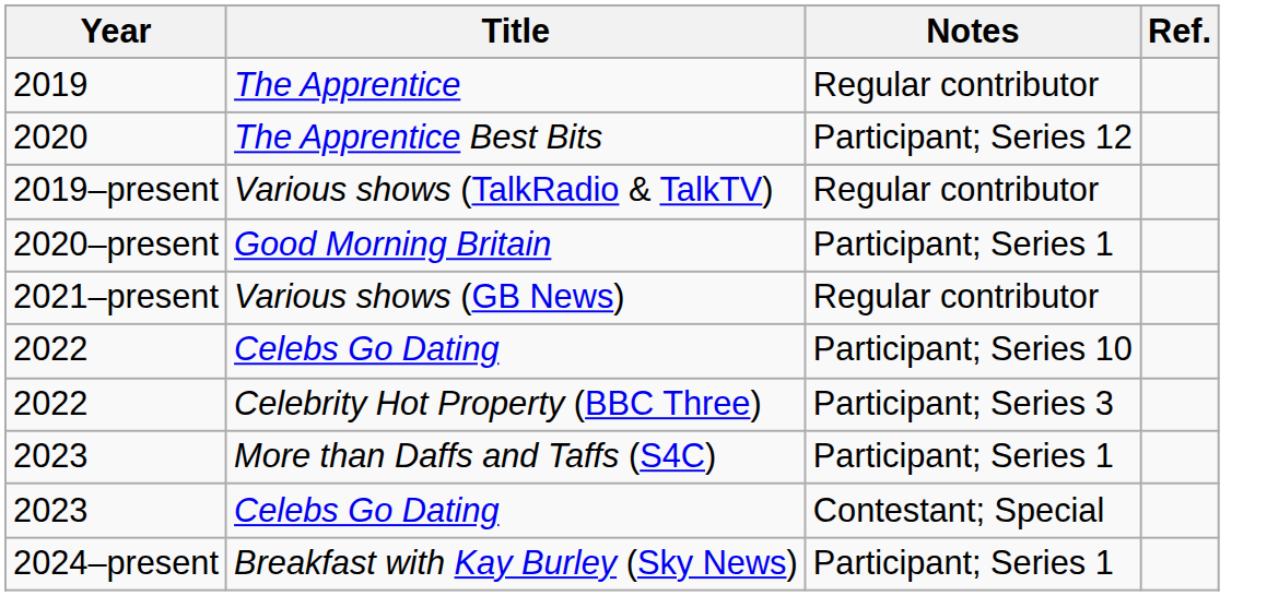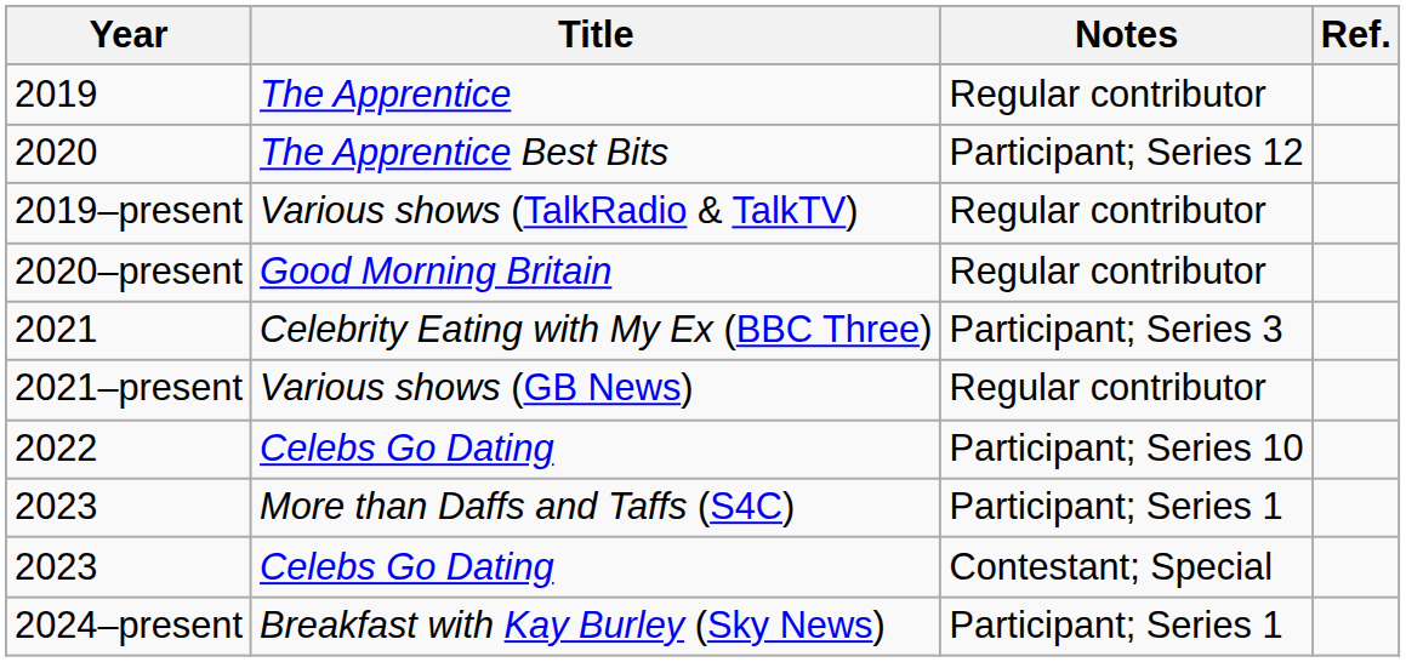 <table class="wikitable">
 <tr>
 <th>Year</th>
 <th>Title</th>
 <th>Notes</th>
 <th>Ref.</th>
 </tr>
 <tr>
 <td>2019</td>
 <td><em><a href='#'>The Apprentice</a></em></td>
 <td>Regular contributor</td>
 <td></td>
 </tr>
 <tr>
 <td>2020</td>
 <td><em><a href='#'>The Apprentice</a> Best Bits</em></td>
 <td>Participant; Series 12</td>
 <td></td>
 </tr>
 <tr>
 <td>2019–present</td>
 <td><em>Various shows</em> (<a href='#'>TalkRadio</a> & <a href='#'>TalkTV</a>)</td>
 <td>Regular contributor</td>
 <td></td>
 </tr>
 <tr>
 <td>2020–present</td>
 <td><em><a href='#'>Good Morning Britain</a></em></td>
-<td>Participant; Series 1</td>
+<td>Regular contributor</td>
+<td></td>
+</tr>
+<tr>
+<td>2021</td>
+<td><em>Celebrity Eating with My Ex</em> (<a href='#'>BBC Three</a>)</td>
+<td>Participant; Series 3</td>
 <td></td>
 </tr>
 <tr>
 <td>2021–present</td>
 <td><em>Various shows</em> (<a href='#'>GB News</a>)</td>
 <td>Regular contributor</td>
 <td></td>
 </tr>
 <tr>
 <td>2022</td>
 <td><em><a href='#'>Celebs Go Dating</a></em></td>
 <td>Participant; Series 10</td>
-<td></td>
-</tr>
-<tr>
-<td>2022</td>
-<td><em>Celebrity Hot Property</em> (<a href='#'>BBC Three</a>)</td>
-<td>Participant; Series 3</td>
 <td></td>
 </tr>
 <tr>
 <td>2023</td>
 <td><em>More than Daffs and Taffs</em> (<a href='#'>S4C</a>)</td>
 <td>Participant; Series 1</td>
 <td></td>
 </tr>
 <tr>
 <td>2023</td>
 <td><em><a href='#'>Celebs Go Dating</a></em></td>
 <td>Contestant; Special</td>
 <td></td>
 </tr>
 <tr>
 <td>2024–present</td>
 <td><em>Breakfast with <a href='#'>Kay Burley</a></em> (<a href='#'>Sky News</a>)</td>
 <td>Participant; Series 1</td>
 <td></td>
 </tr>
 </table>
